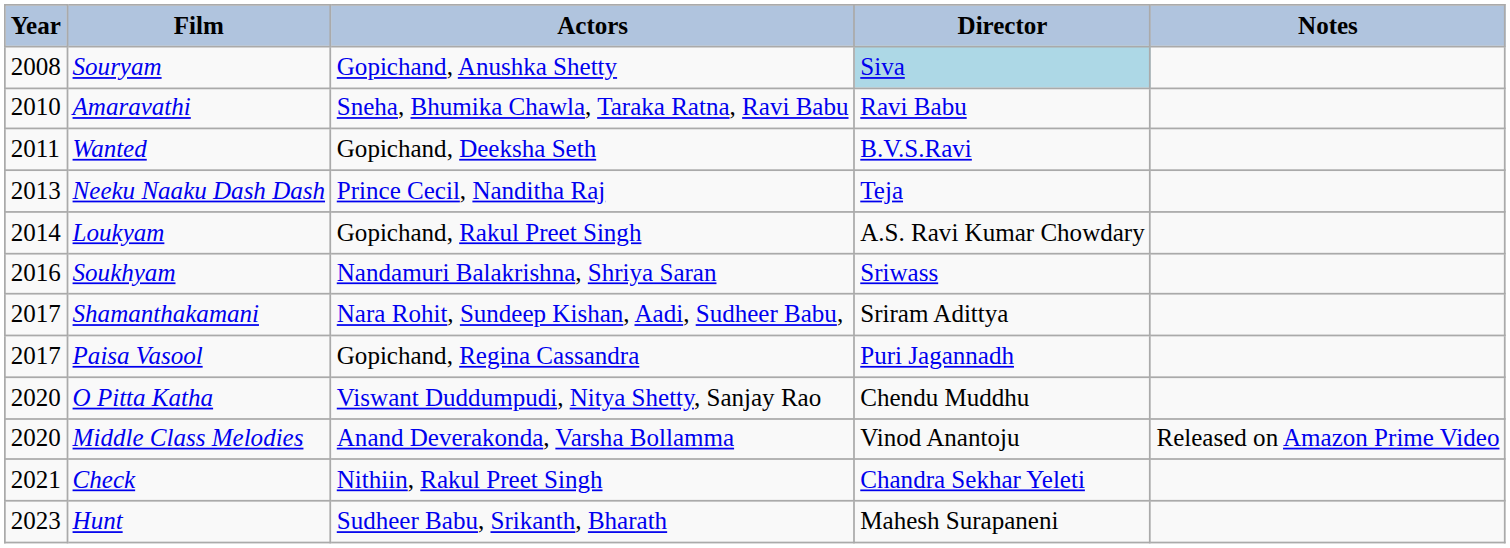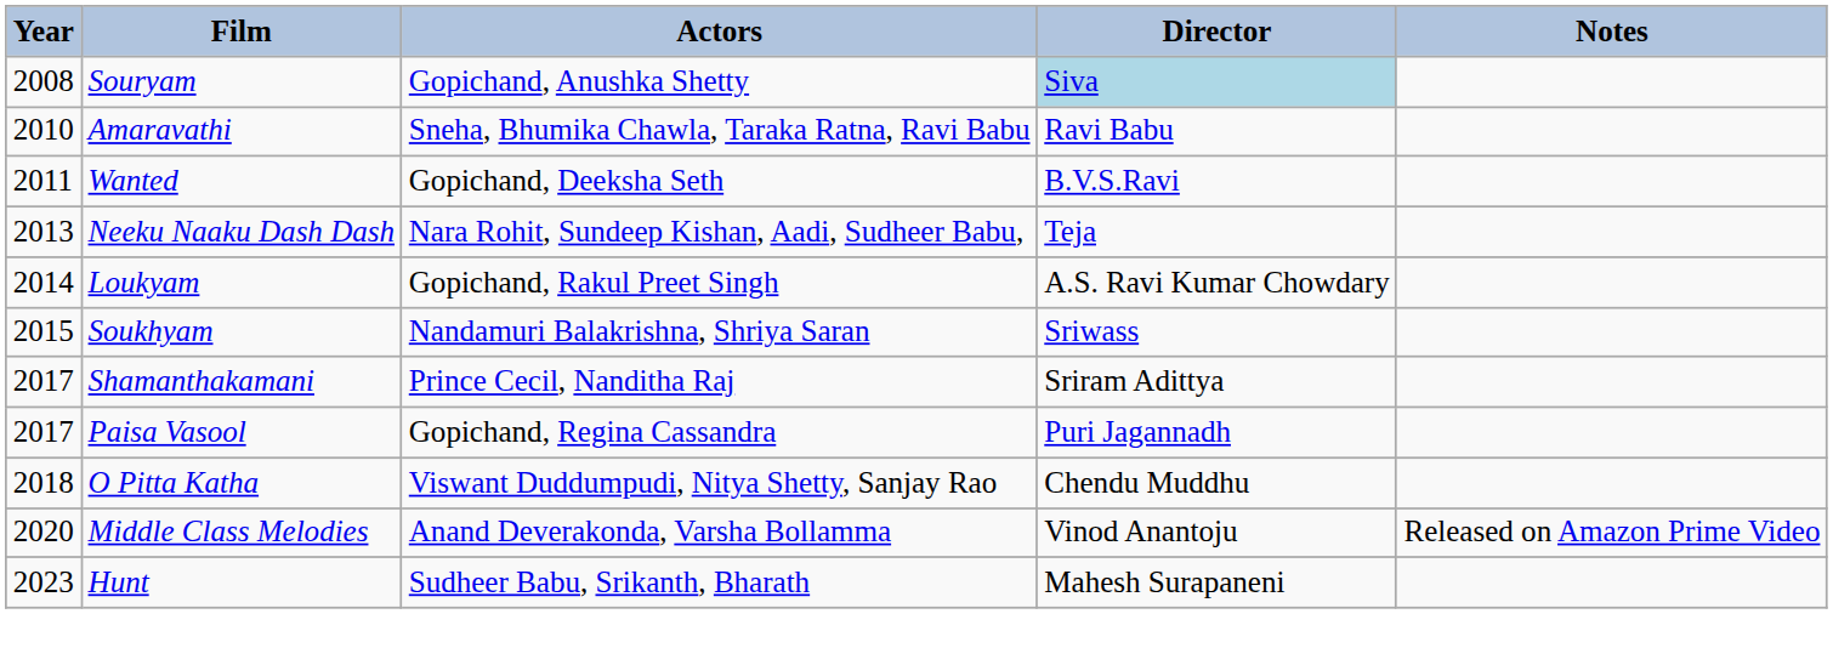 <table class="wikitable" style="font-size:90%">
 <tr style="text-align:center;">
 <th style="text-align:center; background:#b0c4de;">Year</th>
 <th style="text-align:center; background:#b0c4de;">Film</th>
 <th style="text-align:center; background:#b0c4de;">Actors</th>
 <th style="text-align:center; background:#b0c4de;">Director</th>
 <th style="text-align:center; background:#b0c4de;">Notes</th>
 </tr>
 <tr>
 <td>2008</td>
 <td><em><a href='#'>Souryam</a></em></td>
 <td><a href='#'>Gopichand</a>, <a href='#'>Anushka Shetty</a></td>
 <td style="background: lightblue;"><a href='#'>Siva</a></td>
 <td></td>
 </tr>
 <tr>
 <td>2010</td>
 <td><em><a href='#'>Amaravathi</a></em></td>
 <td><a href='#'>Sneha</a>, <a href='#'>Bhumika Chawla</a>, <a href='#'>Taraka Ratna</a>, <a href='#'>Ravi Babu</a></td>
 <td><a href='#'>Ravi Babu</a></td>
 <td></td>
 </tr>
 <tr>
 <td>2011</td>
 <td><em><a href='#'>Wanted</a></em></td>
 <td>Gopichand, <a href='#'>Deeksha Seth</a></td>
 <td><a href='#'>B.V.S.Ravi</a></td>
 <td></td>
 </tr>
 <tr>
 <td>2013</td>
 <td><em><a href='#'>Neeku Naaku Dash Dash</a></em></td>
-<td><a href='#'>Prince Cecil</a>, <a href='#'>Nanditha Raj</a></td>
+<td><a href='#'>Nara Rohit</a>, <a href='#'>Sundeep Kishan</a>, <a href='#'>Aadi</a>, <a href='#'>Sudheer Babu</a>,</td>
 <td><a href='#'>Teja</a></td>
 <td></td>
 </tr>
 <tr>
 <td>2014</td>
 <td><em><a href='#'>Loukyam</a></em></td>
 <td>Gopichand, <a href='#'>Rakul Preet Singh</a></td>
 <td>A.S. Ravi Kumar Chowdary</td>
 <td></td>
 </tr>
 <tr>
-<td>2016</td>
+<td>2015</td>
 <td><em><a href='#'>Soukhyam</a> </em></td>
 <td><a href='#'>Nandamuri Balakrishna</a>, <a href='#'>Shriya Saran</a></td>
 <td><a href='#'>Sriwass</a></td>
 <td></td>
 </tr>
 <tr>
 <td>2017</td>
 <td><em><a href='#'>Shamanthakamani</a> </em></td>
-<td><a href='#'>Nara Rohit</a>, <a href='#'>Sundeep Kishan</a>, <a href='#'>Aadi</a>, <a href='#'>Sudheer Babu</a>,</td>
+<td><a href='#'>Prince Cecil</a>, <a href='#'>Nanditha Raj</a></td>
 <td>Sriram Adittya</td>
 <td></td>
 </tr>
 <tr>
 <td>2017</td>
 <td><em><a href='#'>Paisa Vasool</a> </em></td>
 <td>Gopichand, <a href='#'>Regina Cassandra</a></td>
 <td><a href='#'>Puri Jagannadh</a></td>
 <td></td>
 </tr>
 <tr>
-<td>2020</td>
+<td>2018</td>
 <td><em><a href='#'>O Pitta Katha</a> </em></td>
 <td><a href='#'>Viswant Duddumpudi</a>, <a href='#'>Nitya Shetty</a>, Sanjay Rao</td>
 <td>Chendu Muddhu</td>
 <td></td>
 </tr>
 <tr>
 <td>2020</td>
 <td><em><a href='#'>Middle Class Melodies</a></em></td>
 <td><a href='#'>Anand Deverakonda</a>, <a href='#'>Varsha Bollamma</a></td>
 <td>Vinod Anantoju</td>
 <td>Released on <a href='#'>Amazon Prime Video</a></td>
 </tr>
 <tr>
-<td>2021</td>
-<td><em><a href='#'>Check</a></em></td>
-<td><a href='#'>Nithiin</a>, <a href='#'>Rakul Preet Singh</a></td>
-<td><a href='#'>Chandra Sekhar Yeleti</a></td>
-<td></td>
-</tr>
-<tr>
 <td>2023</td>
 <td><a href='#'><em>Hunt</em></a></td>
 <td><a href='#'>Sudheer Babu</a>, <a href='#'>Srikanth</a>, <a href='#'>Bharath</a></td>
 <td>Mahesh Surapaneni</td>
 <td></td>
 </tr>
 </table>
